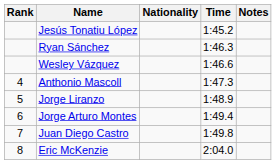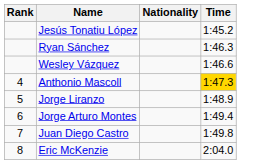 <table class="wikitable sortable" style="text-align:center">
 <tr>
 <th>Rank</th>
 <th>Name</th>
 <th>Nationality</th>
 <th>Time</th>
-<th>Notes</th>
 </tr>
 <tr>
 <td></td>
 <td align=left><a href='#'>Jesús Tonatiu López</a></td>
 <td align=left></td>
 <td>1:45.2</td>
-<td></td>
 </tr>
 <tr>
 <td></td>
 <td align=left><a href='#'>Ryan Sánchez</a></td>
 <td align=left></td>
 <td>1:46.3</td>
-<td></td>
 </tr>
 <tr>
 <td></td>
 <td align=left><a href='#'>Wesley Vázquez</a></td>
 <td align=left></td>
 <td>1:46.6</td>
-<td></td>
 </tr>
 <tr>
 <td>4</td>
 <td align=left><a href='#'>Anthonio Mascoll</a></td>
 <td align=left></td>
-<td>1:47.3</td>
-<td></td>
+<td style="background: gold;">1:47.3</td>
 </tr>
 <tr>
 <td>5</td>
 <td align=left><a href='#'>Jorge Liranzo</a></td>
 <td align=left></td>
 <td>1:48.9</td>
-<td></td>
 </tr>
 <tr>
 <td>6</td>
 <td align=left><a href='#'>Jorge Arturo Montes</a></td>
 <td align=left></td>
 <td>1:49.4</td>
-<td></td>
 </tr>
 <tr>
 <td>7</td>
 <td align=left><a href='#'>Juan Diego Castro</a></td>
 <td align=left></td>
 <td>1:49.8</td>
-<td></td>
 </tr>
 <tr>
 <td>8</td>
 <td align=left><a href='#'>Eric McKenzie</a></td>
 <td align=left></td>
 <td>2:04.0</td>
-<td></td>
 </tr>
 </table>
